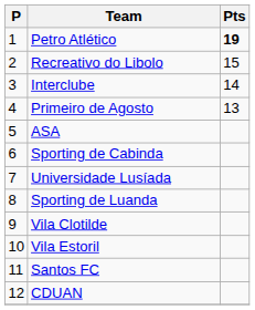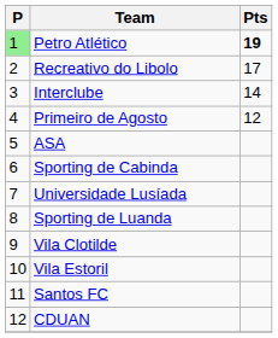 <table class="wikitable">
 <tr>
 <th>P</th>
 <th width=205>Team</th>
 <th>Pts</th>
 </tr>
 <tr>
-<td>1</td>
+<td style="background: lightgreen;">1</td>
 <td><a href='#'>Petro Atlético</a></td>
 <td><strong>19</strong></td>
 </tr>
 <tr>
 <td>2</td>
 <td><a href='#'>Recreativo do Libolo</a></td>
-<td>15</td>
+<td>17</td>
 </tr>
 <tr>
 <td>3</td>
 <td><a href='#'>Interclube</a></td>
 <td>14</td>
 </tr>
 <tr>
 <td>4</td>
 <td><a href='#'>Primeiro de Agosto</a></td>
-<td>13</td>
+<td>12</td>
 </tr>
 <tr>
 <td>5</td>
 <td><a href='#'>ASA</a></td>
 <td></td>
 </tr>
 <tr>
 <td>6</td>
 <td><a href='#'>Sporting de Cabinda</a></td>
 <td></td>
 </tr>
 <tr>
 <td>7</td>
 <td><a href='#'>Universidade Lusíada</a></td>
 <td></td>
 </tr>
 <tr>
 <td>8</td>
 <td><a href='#'>Sporting de Luanda</a></td>
 <td></td>
 </tr>
 <tr>
 <td>9</td>
 <td><a href='#'>Vila Clotilde</a></td>
 <td></td>
 </tr>
 <tr>
 <td>10</td>
 <td><a href='#'>Vila Estoril</a></td>
 <td></td>
 </tr>
 <tr>
 <td>11</td>
 <td><a href='#'>Santos FC</a></td>
 <td></td>
 </tr>
 <tr>
 <td>12</td>
 <td><a href='#'>CDUAN</a></td>
 <td></td>
 </tr>
 <tr>
 </tr>
 </table>
